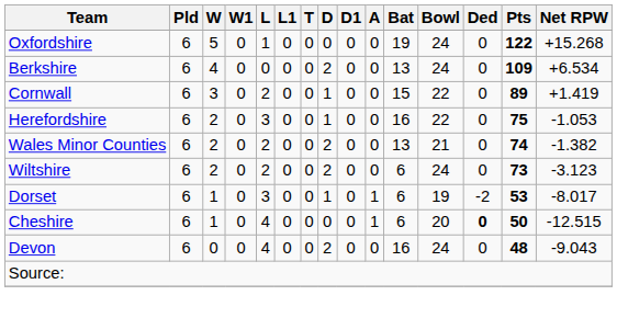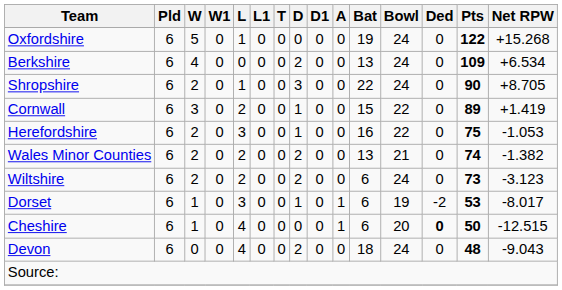 <table class="wikitable" style="text-align:center">
 <tr>
 <th>Team</th>
 <th>Pld</th>
 <th>W</th>
 <th>W1</th>
 <th>L</th>
 <th>L1</th>
 <th>T</th>
 <th>D</th>
 <th>D1</th>
 <th>A</th>
 <th>Bat</th>
 <th>Bowl</th>
 <th>Ded</th>
 <th>Pts</th>
 <th>Net RPW</th>
 </tr>
 <tr style="background:#fbd009;">
 </tr>
 <tr>
 <td align=left><a href='#'>Oxfordshire</a></td>
 <td>6</td>
 <td>5</td>
 <td>0</td>
 <td>1</td>
 <td>0</td>
 <td>0</td>
 <td>0</td>
 <td>0</td>
 <td>0</td>
 <td>19</td>
 <td>24</td>
 <td>0</td>
 <td><strong>122</strong></td>
 <td>+15.268</td>
 </tr>
 <tr>
 <td align=left><a href='#'>Berkshire</a></td>
 <td>6</td>
 <td>4</td>
 <td>0</td>
 <td>0</td>
 <td>0</td>
 <td>0</td>
 <td>2</td>
 <td>0</td>
 <td>0</td>
 <td>13</td>
 <td>24</td>
 <td>0</td>
 <td><strong>109</strong></td>
 <td>+6.534</td>
+</tr>
+<tr>
+<td align=left><a href='#'>Shropshire</a></td>
+<td>6</td>
+<td>2</td>
+<td>0</td>
+<td>1</td>
+<td>0</td>
+<td>0</td>
+<td>3</td>
+<td>0</td>
+<td>0</td>
+<td>22</td>
+<td>24</td>
+<td>0</td>
+<td><strong>90</strong></td>
+<td>+8.705</td>
 </tr>
 <tr>
 <td align=left><a href='#'>Cornwall</a></td>
 <td>6</td>
 <td>3</td>
 <td>0</td>
 <td>2</td>
 <td>0</td>
 <td>0</td>
 <td>1</td>
 <td>0</td>
 <td>0</td>
 <td>15</td>
 <td>22</td>
 <td>0</td>
 <td><strong>89</strong></td>
 <td>+1.419</td>
 </tr>
 <tr>
 <td align=left><a href='#'>Herefordshire</a></td>
 <td>6</td>
 <td>2</td>
 <td>0</td>
 <td>3</td>
 <td>0</td>
 <td>0</td>
 <td>1</td>
 <td>0</td>
 <td>0</td>
 <td>16</td>
 <td>22</td>
 <td>0</td>
 <td><strong>75</strong></td>
 <td>-1.053</td>
 </tr>
 <tr>
 <td align=left><a href='#'>Wales Minor Counties</a></td>
 <td>6</td>
 <td>2</td>
 <td>0</td>
 <td>2</td>
 <td>0</td>
 <td>0</td>
 <td>2</td>
 <td>0</td>
 <td>0</td>
 <td>13</td>
 <td>21</td>
 <td>0</td>
 <td><strong>74</strong></td>
 <td>-1.382</td>
 </tr>
 <tr>
 <td align=left><a href='#'>Wiltshire</a></td>
 <td>6</td>
 <td>2</td>
 <td>0</td>
 <td>2</td>
 <td>0</td>
 <td>0</td>
 <td>2</td>
 <td>0</td>
 <td>0</td>
 <td>6</td>
 <td>24</td>
 <td>0</td>
 <td><strong>73</strong></td>
 <td>-3.123</td>
 </tr>
 <tr>
 <td align=left><a href='#'>Dorset</a></td>
 <td>6</td>
 <td>1</td>
 <td>0</td>
 <td>3</td>
 <td>0</td>
 <td>0</td>
 <td>1</td>
 <td>0</td>
 <td>1</td>
 <td>6</td>
 <td>19</td>
 <td>-2</td>
 <td><strong>53</strong></td>
 <td>-8.017</td>
 </tr>
 <tr>
 <td align=left><a href='#'>Cheshire</a></td>
 <td>6</td>
 <td>1</td>
 <td>0</td>
 <td>4</td>
 <td>0</td>
 <td>0</td>
 <td>0</td>
 <td>0</td>
 <td>1</td>
 <td>6</td>
 <td>20</td>
 <td><strong>0</strong></td>
 <td><strong>50</strong></td>
 <td>-12.515</td>
 </tr>
 <tr>
 <td align=left><a href='#'>Devon</a></td>
 <td>6</td>
 <td>0</td>
 <td>0</td>
 <td>4</td>
 <td>0</td>
 <td>0</td>
 <td>2</td>
 <td>0</td>
 <td>0</td>
-<td>16</td>
+<td>18</td>
 <td>24</td>
 <td>0</td>
 <td><strong>48</strong></td>
 <td>-9.043</td>
 </tr>
 <tr>
 <td colspan=15 align="left">Source:</td>
 </tr>
 <tr>
 </tr>
 </table>
